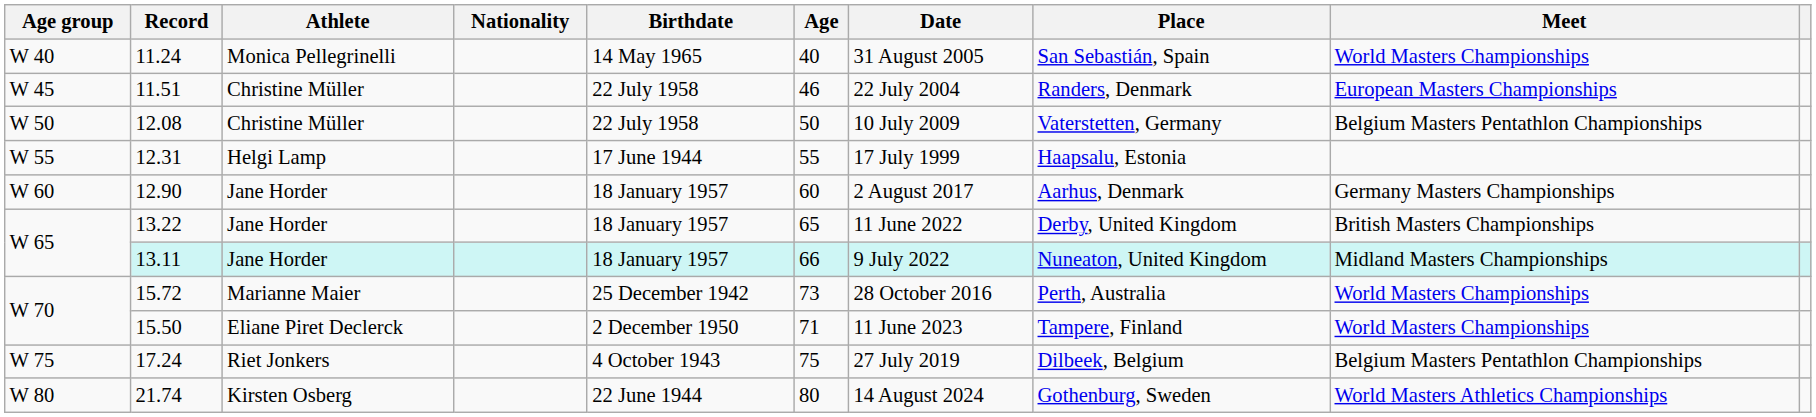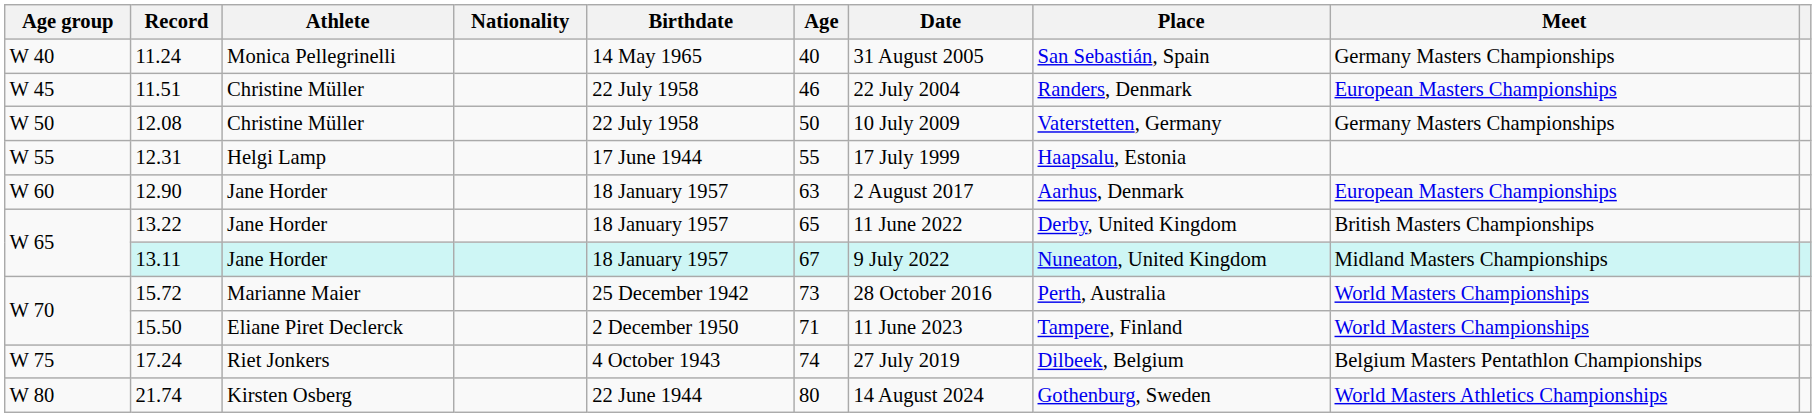 <table class="wikitable" style="font-size:90%; width: 100%;">
 <tr>
 <th>Age group</th>
 <th>Record</th>
 <th>Athlete</th>
 <th>Nationality</th>
 <th>Birthdate</th>
 <th>Age</th>
 <th>Date</th>
 <th>Place</th>
 <th>Meet</th>
 <th></th>
 </tr>
 <tr>
 <td>W 40</td>
 <td>11.24 </td>
 <td>Monica Pellegrinelli</td>
 <td></td>
 <td>14 May 1965</td>
 <td>40</td>
 <td>31 August 2005</td>
 <td><a href='#'>San Sebastián</a>, Spain</td>
-<td><a href='#'>World Masters Championships</a></td>
+<td>Germany Masters Championships</td>
 <td></td>
 </tr>
 <tr>
 <td>W 45</td>
 <td>11.51 </td>
 <td>Christine Müller</td>
 <td></td>
 <td>22 July 1958</td>
 <td>46</td>
 <td>22 July 2004</td>
 <td><a href='#'>Randers</a>, Denmark</td>
 <td><a href='#'>European Masters Championships</a></td>
 <td></td>
 </tr>
 <tr>
 <td>W 50</td>
 <td>12.08 </td>
 <td>Christine Müller</td>
 <td></td>
 <td>22 July 1958</td>
 <td>50</td>
 <td>10 July 2009</td>
 <td><a href='#'>Vaterstetten</a>, Germany</td>
-<td>Belgium Masters Pentathlon Championships</td>
+<td>Germany Masters Championships</td>
 <td></td>
 </tr>
 <tr>
 <td>W 55</td>
 <td>12.31 </td>
 <td>Helgi Lamp</td>
 <td></td>
 <td>17 June 1944</td>
 <td>55</td>
 <td>17 July 1999</td>
 <td><a href='#'>Haapsalu</a>, Estonia</td>
 <td></td>
 <td></td>
 </tr>
 <tr>
 <td>W 60</td>
 <td>12.90 </td>
 <td>Jane Horder</td>
 <td></td>
 <td>18 January 1957</td>
-<td>60</td>
+<td>63</td>
 <td>2 August 2017</td>
 <td><a href='#'>Aarhus</a>, Denmark</td>
-<td>Germany Masters Championships</td>
+<td><a href='#'>European Masters Championships</a></td>
 <td></td>
 </tr>
 <tr>
 <td rowspan=2>W 65</td>
 <td>13.22 </td>
 <td>Jane Horder</td>
 <td></td>
 <td>18 January 1957</td>
 <td>65</td>
 <td>11 June 2022</td>
 <td><a href='#'>Derby</a>, United Kingdom</td>
 <td>British Masters Championships</td>
 <td></td>
 </tr>
 <tr style="background:#cef6f5;">
 <td>13.11 </td>
 <td>Jane Horder</td>
 <td></td>
 <td>18 January 1957</td>
-<td>66</td>
+<td>67</td>
 <td>9 July 2022</td>
 <td><a href='#'>Nuneaton</a>, United Kingdom</td>
 <td>Midland Masters Championships</td>
 <td></td>
 </tr>
 <tr>
 <td rowspan=2>W 70</td>
 <td>15.72 </td>
 <td>Marianne Maier</td>
 <td></td>
 <td>25 December 1942</td>
 <td>73</td>
 <td>28 October 2016</td>
 <td><a href='#'>Perth</a>, Australia</td>
 <td><a href='#'>World Masters Championships</a></td>
 <td></td>
 </tr>
 <tr>
 <td>15.50 </td>
 <td>Eliane Piret Declerck</td>
 <td></td>
 <td>2 December 1950</td>
 <td>71</td>
 <td>11 June 2023</td>
 <td><a href='#'>Tampere</a>, Finland</td>
 <td><a href='#'>World Masters Championships</a></td>
 <td></td>
 </tr>
 <tr>
 <td>W 75</td>
 <td>17.24 </td>
 <td>Riet Jonkers</td>
 <td></td>
 <td>4 October 1943</td>
-<td>75</td>
+<td>74</td>
 <td>27 July 2019</td>
 <td><a href='#'>Dilbeek</a>, Belgium</td>
 <td>Belgium Masters Pentathlon Championships</td>
 <td></td>
 </tr>
 <tr>
 <td>W 80</td>
 <td>21.74 </td>
 <td>Kirsten Osberg</td>
 <td></td>
 <td>22 June 1944</td>
 <td>80</td>
 <td>14 August 2024</td>
 <td><a href='#'>Gothenburg</a>, Sweden</td>
 <td><a href='#'>World Masters Athletics Championships</a></td>
 <td></td>
 </tr>
 </table>
